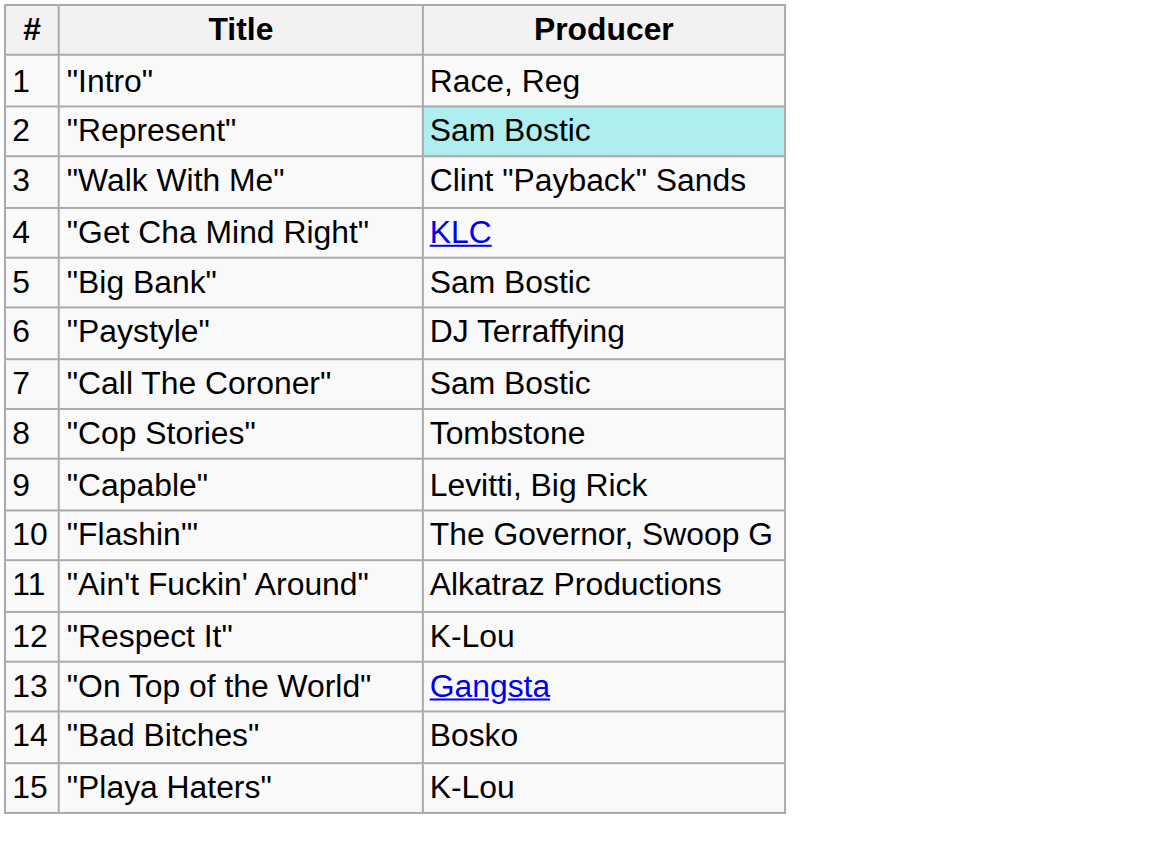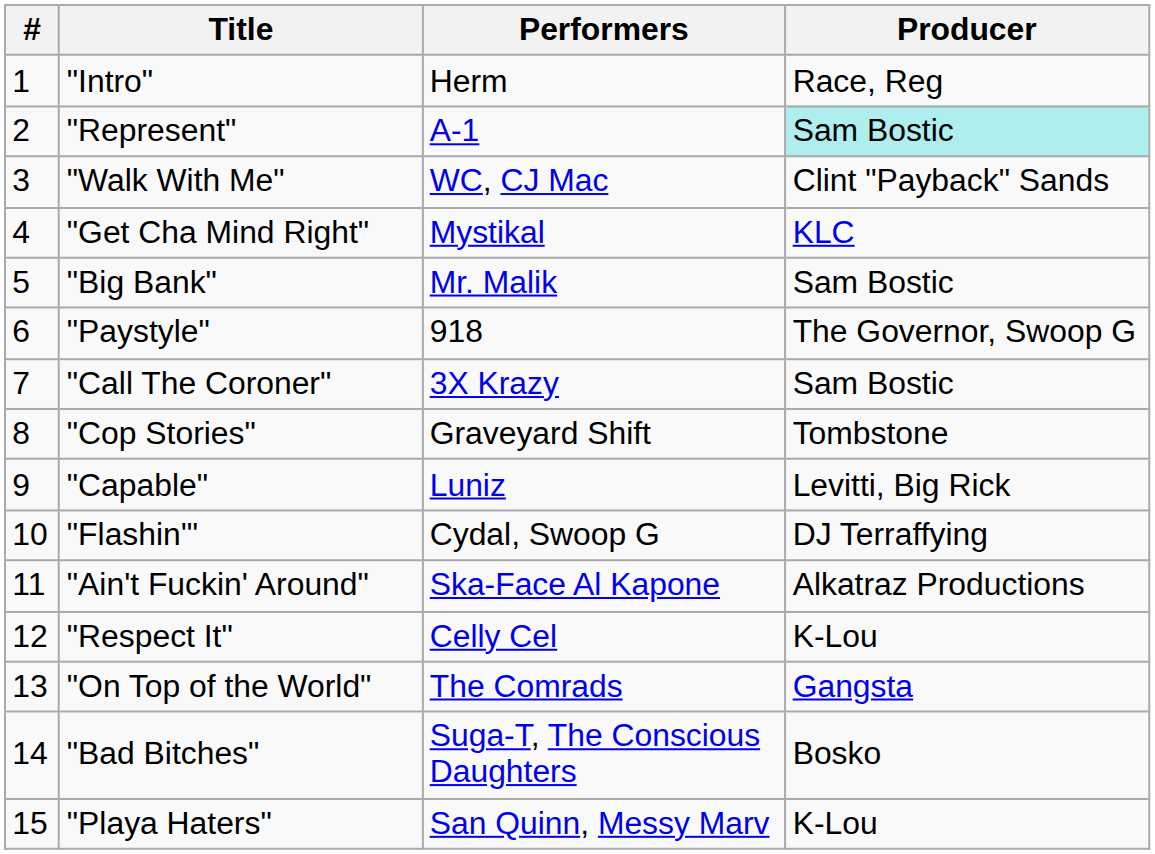 <table class="wikitable">
 <tr>
 <th width="20">#</th>
 <th width="175">Title</th>
+<th width="175">Performers</th>
 <th width="175">Producer</th>
 </tr>
 <tr>
 <td>1</td>
 <td>"Intro"</td>
+<td>Herm</td>
 <td>Race, Reg</td>
 </tr>
 <tr>
 <td>2</td>
 <td>"Represent"</td>
+<td><a href='#'>A-1</a></td>
 <td style="background: paleturquoise;">Sam Bostic</td>
 </tr>
 <tr>
 <td>3</td>
 <td>"Walk With Me"</td>
+<td><a href='#'>WC</a>, <a href='#'>CJ Mac</a></td>
 <td>Clint "Payback" Sands</td>
 </tr>
 <tr>
 <td>4</td>
 <td>"Get Cha Mind Right"</td>
+<td><a href='#'>Mystikal</a></td>
 <td><a href='#'>KLC</a></td>
 </tr>
 <tr>
 <td>5</td>
 <td>"Big Bank"</td>
+<td><a href='#'>Mr. Malik</a></td>
 <td>Sam Bostic</td>
 </tr>
 <tr>
 <td>6</td>
 <td>"Paystyle"</td>
-<td>DJ Terraffying</td>
+<td>918</td>
+<td>The Governor, Swoop G</td>
 </tr>
 <tr>
 <td>7</td>
 <td>"Call The Coroner"</td>
+<td><a href='#'>3X Krazy</a></td>
 <td>Sam Bostic</td>
 </tr>
 <tr>
 <td>8</td>
 <td>"Cop Stories"</td>
+<td>Graveyard Shift</td>
 <td>Tombstone</td>
 </tr>
 <tr>
 <td>9</td>
 <td>"Capable"</td>
+<td><a href='#'>Luniz</a></td>
 <td>Levitti, Big Rick</td>
 </tr>
 <tr>
 <td>10</td>
 <td>"Flashin'"</td>
-<td>The Governor, Swoop G</td>
+<td>Cydal, Swoop G</td>
+<td>DJ Terraffying</td>
 </tr>
 <tr>
 <td>11</td>
 <td>"Ain't Fuckin' Around"</td>
+<td><a href='#'>Ska-Face Al Kapone</a></td>
 <td>Alkatraz Productions</td>
 </tr>
 <tr>
 <td>12</td>
 <td>"Respect It"</td>
+<td><a href='#'>Celly Cel</a></td>
 <td>K-Lou</td>
 </tr>
 <tr>
 <td>13</td>
 <td>"On Top of the World"</td>
+<td><a href='#'>The Comrads</a></td>
 <td><a href='#'>Gangsta</a></td>
 </tr>
 <tr>
 <td>14</td>
 <td>"Bad Bitches"</td>
+<td><a href='#'>Suga-T</a>, <a href='#'>The Conscious Daughters</a></td>
 <td>Bosko</td>
 </tr>
 <tr>
 <td>15</td>
 <td>"Playa Haters"</td>
+<td><a href='#'>San Quinn</a>, <a href='#'>Messy Marv</a></td>
 <td>K-Lou</td>
 </tr>
 </table>
